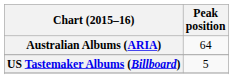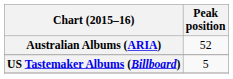 <table class="wikitable sortable plainrowheaders" style="text-align:center">
 <tr>
 <th scope="col">Chart (2015–16)</th>
 <th scope="col">Peak<br> position</th>
 </tr>
 <tr>
 <th scope="row">Australian Albums (<a href='#'>ARIA</a>)</th>
-<td>64</td>
+<td>52</td>
 </tr>
 <tr>
 </tr>
 <tr>
 </tr>
 <tr>
 </tr>
 <tr>
 </tr>
 <tr>
 </tr>
 <tr>
 </tr>
 <tr>
 </tr>
 <tr>
 </tr>
 <tr>
 <th scope="row">US <a href='#'>Tastemaker Albums</a> (<em><a href='#'>Billboard</a></em>)</th>
 <td align="center">5</td>
 </tr>
 <tr>
 </tr>
 <tr>
 </tr>
 <tr>
 </tr>
 <tr>
 </tr>
 <tr>
 </tr>
 </table>
